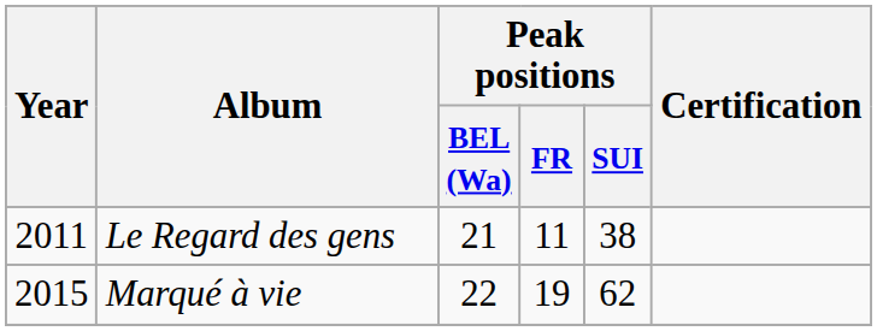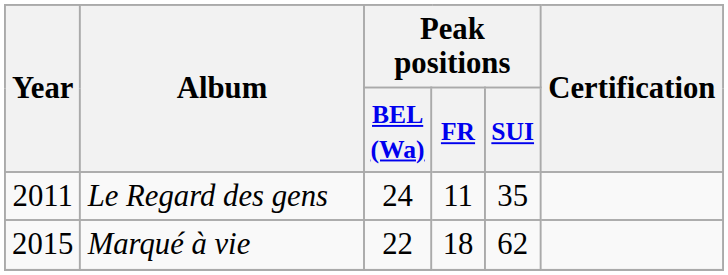 <table class="wikitable">
 <tr>
 <th rowspan=2 width="10">Year</th>
 <th rowspan=2 width="140">Album</th>
 <th colspan=3>Peak positions</th>
 <th rowspan=2 width="40">Certification</th>
 </tr>
 <tr>
 <th width="20"><small><a href='#'>BEL <br>(Wa)</a></small><br></th>
 <th width="20"><small><a href='#'>FR</a></small><br></th>
 <th width="20"><small><a href='#'>SUI</a></small></th>
 </tr>
 <tr>
 <td align="center">2011</td>
 <td><em>Le Regard des gens</em></td>
-<td align="center">21</td>
+<td align="center">24</td>
 <td align="center">11</td>
-<td align="center">38</td>
+<td align="center">35</td>
 <td align="center"></td>
 </tr>
 <tr>
 <td align="center">2015</td>
 <td><em>Marqué à vie</em></td>
 <td align="center">22</td>
-<td align="center">19</td>
+<td align="center">18</td>
 <td align="center">62</td>
 <td align="center"></td>
 </tr>
 <tr>
 </tr>
 </table>
